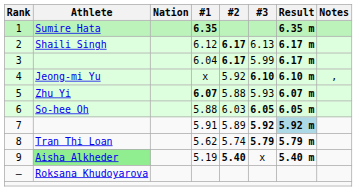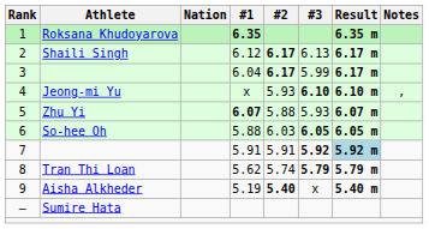 <table class="wikitable sortable" style="text-align:center;">
 <tr>
 <th scope="col" style="width: 10px;">Rank</th>
 <th scope="col">Athlete</th>
 <th scope="col">Nation</th>
 <th scope="col">#1</th>
 <th scope="col">#2</th>
 <th scope="col">#3</th>
 <th scope="col">Result</th>
 <th scope="col">Notes</th>
 </tr>
 <tr bgcolor=bbf3bb>
 <td>1</td>
-<td align="left"><a href='#'>Sumire Hata</a></td>
+<td align="left"><a href='#'>Roksana Khudoyarova</a></td>
 <td align="left"></td>
 <td><strong>6.35</strong><br> </td>
 <td></td>
 <td></td>
 <td><strong>6.35 m</strong><br> </td>
 <td></td>
 </tr>
 <tr bgcolor=ddffdd>
 <td>2</td>
 <td align="left"><a href='#'>Shaili Singh</a></td>
 <td align="left"></td>
 <td>6.12<br> </td>
 <td><strong>6.17</strong><br> </td>
 <td>6.13<br> </td>
 <td><strong>6.17 m</strong><br> </td>
 <td></td>
 </tr>
 <tr bgcolor=ddffdd>
 <td>3</td>
 <td align="left"></td>
 <td align="left"></td>
 <td>6.04<br> </td>
 <td><strong>6.17</strong><br> </td>
 <td>5.99<br> </td>
 <td><strong>6.17 m</strong><br> </td>
 <td></td>
 </tr>
 <tr bgcolor=ddffdd>
 <td>4</td>
 <td align="left"><a href='#'>Jeong-mi Yu</a></td>
 <td align="left"></td>
 <td>x</td>
-<td>5.92<br> </td>
+<td>5.93<br> </td>
 <td><strong>6.10</strong><br> </td>
 <td><strong>6.10 m</strong><br> </td>
 <td>, </td>
 </tr>
 <tr bgcolor=ddffdd>
 <td>5</td>
 <td align="left"><a href='#'>Zhu Yi</a></td>
 <td align="left"></td>
 <td><strong>6.07</strong><br> </td>
 <td>5.88<br> </td>
 <td>5.93<br> </td>
 <td><strong>6.07 m</strong><br> </td>
 <td></td>
 </tr>
 <tr bgcolor=ddffdd>
 <td>6</td>
 <td align="left"><a href='#'>So-hee Oh</a></td>
 <td align="left"></td>
 <td>5.88<br> </td>
 <td>6.03<br> </td>
 <td><strong>6.05</strong><br> </td>
 <td><strong>6.05 m</strong><br> </td>
 <td></td>
 </tr>
 <tr>
 <td>7</td>
 <td align="left"></td>
 <td align="left"></td>
 <td>5.91<br> </td>
-<td>5.89<br> </td>
+<td>5.91<br> </td>
 <td><strong>5.92</strong><br> </td>
 <td style="background: lightblue;"><strong>5.92 m</strong><br> </td>
 <td></td>
 </tr>
 <tr>
 <td>8</td>
 <td align="left"><a href='#'>Tran Thi Loan</a></td>
 <td align="left"></td>
 <td>5.62<br> </td>
 <td>5.74<br> </td>
 <td><strong>5.79</strong><br> </td>
 <td><strong>5.79 m</strong><br> </td>
 <td></td>
 </tr>
 <tr>
 <td>9</td>
-<td align="left" style="background: lightgreen;"><a href='#'>Aisha Alkheder</a></td>
+<td align="left"><a href='#'>Aisha Alkheder</a></td>
 <td align="left"></td>
 <td>5.19<br> </td>
 <td><strong>5.40</strong><br> </td>
 <td>x</td>
 <td><strong>5.40 m</strong><br> </td>
 <td></td>
 </tr>
 <tr>
 <td>—</td>
-<td align="left"><a href='#'>Roksana Khudoyarova</a></td>
+<td align="left"><a href='#'>Sumire Hata</a></td>
 <td align="left"></td>
 <td></td>
 <td></td>
 <td></td>
 <td></td>
 <td></td>
 </tr>
 <tr class="sortbottom">
 <td colspan="8"></td>
 </tr>
 </table>
